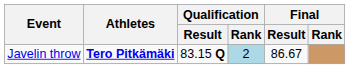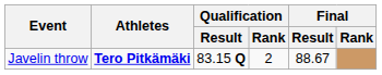 <table class="wikitable" border="1" style="font-size:90%">
 <tr>
 <th rowspan="2">Event</th>
 <th rowspan="2">Athletes</th>
 <th colspan="2">Qualification</th>
 <th colspan="2">Final</th>
 </tr>
 <tr>
 <th>Result</th>
 <th>Rank</th>
 <th>Result</th>
 <th>Rank</th>
 </tr>
 <tr align=center>
 <td><a href='#'>Javelin throw</a></td>
 <td><strong><a href='#'>Tero Pitkämäki</a></strong></td>
 <td>83.15 <strong>Q</strong></td>
-<td style="background: lightblue;">2</td>
-<td>86.67</td>
+<td>2</td>
+<td>88.67</td>
 <td bgcolor=cc9966></td>
 </tr>
 </table>
